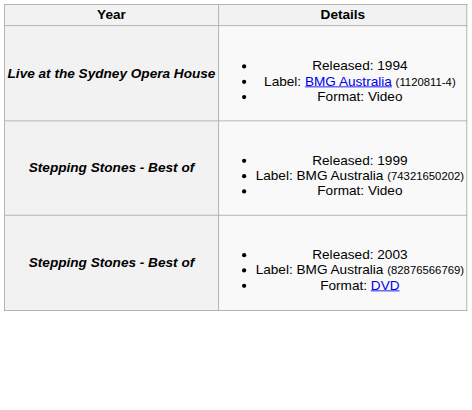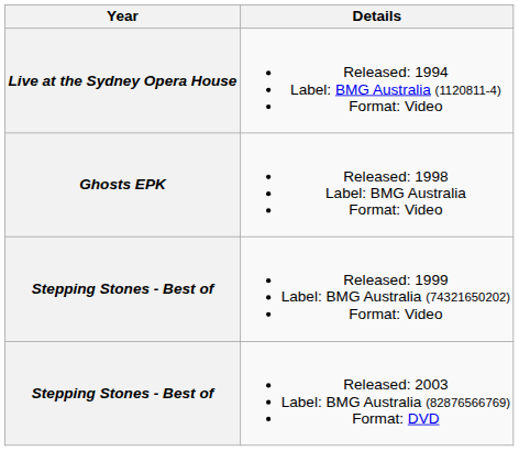 <table class="wikitable plainrowheaders" style="text-align:center;" border="1">
 <tr>
 <th>Year</th>
 <th>Details</th>
 </tr>
 <tr>
 <th scope="row"><em>Live at the Sydney Opera House</em></th>
 <td><br><ul><li>Released: 1994</li><li>Label: <a href='#'>BMG Australia</a> <small>(1120811-4)</small></li><li>Format: Video</li></ul></td>
 </tr>
 <tr>
+<th scope="row"><em>Ghosts EPK</em></th>
+<td><br><ul><li>Released: 1998</li><li>Label: BMG Australia</li><li>Format: Video</li></ul></td>
+</tr>
+<tr>
 <th scope="row"><em>Stepping Stones - Best of</em></th>
 <td><br><ul><li>Released: 1999</li><li>Label: BMG Australia <small>(74321650202)</small></li><li>Format: Video</li></ul></td>
 </tr>
 <tr>
 <th scope="row"><em>Stepping Stones - Best of</em></th>
 <td><br><ul><li>Released: 2003</li><li>Label: BMG Australia <small>(82876566769)</small></li><li>Format: <a href='#'>DVD</a></li></ul></td>
 </tr>
 </table>
